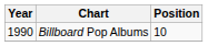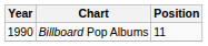 <table class="wikitable">
 <tr>
 <th>Year</th>
 <th>Chart</th>
 <th>Position</th>
 </tr>
 <tr>
 <td>1990</td>
 <td><em>Billboard</em> Pop Albums</td>
-<td>10</td>
+<td>11</td>
 </tr>
 <tr>
 </tr>
 </table>
